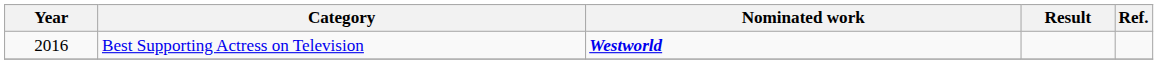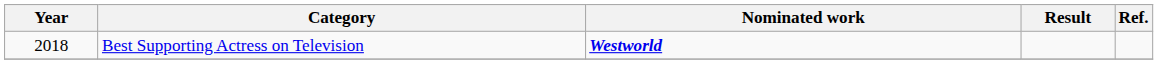 <table class=wikitable>
 <tr>
 <th scope="col" style="width:5em;">Year</th>
 <th scope="col" style="width:28em;">Category</th>
 <th scope="col" style="width:25em;">Nominated work</th>
 <th scope="col" style="width:5em;">Result</th>
 <th>Ref.</th>
 </tr>
 <tr>
-<td style="text-align:center;">2016</td>
+<td style="text-align:center;">2018</td>
 <td><a href='#'>Best Supporting Actress on Television</a></td>
 <td><strong><em><a href='#'>Westworld</a></em></strong></td>
 <td></td>
 <td></td>
 </tr>
 <tr>
 </tr>
 </table>
